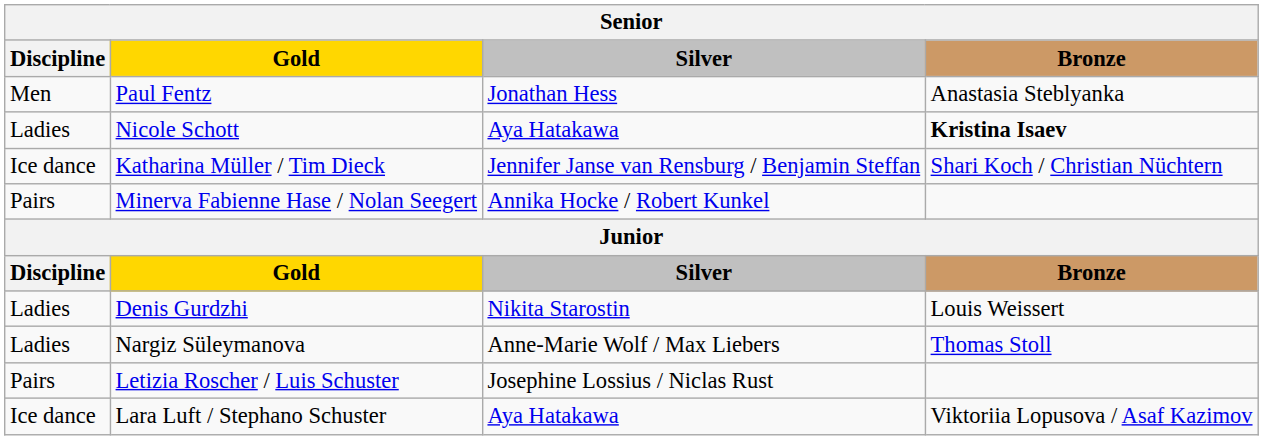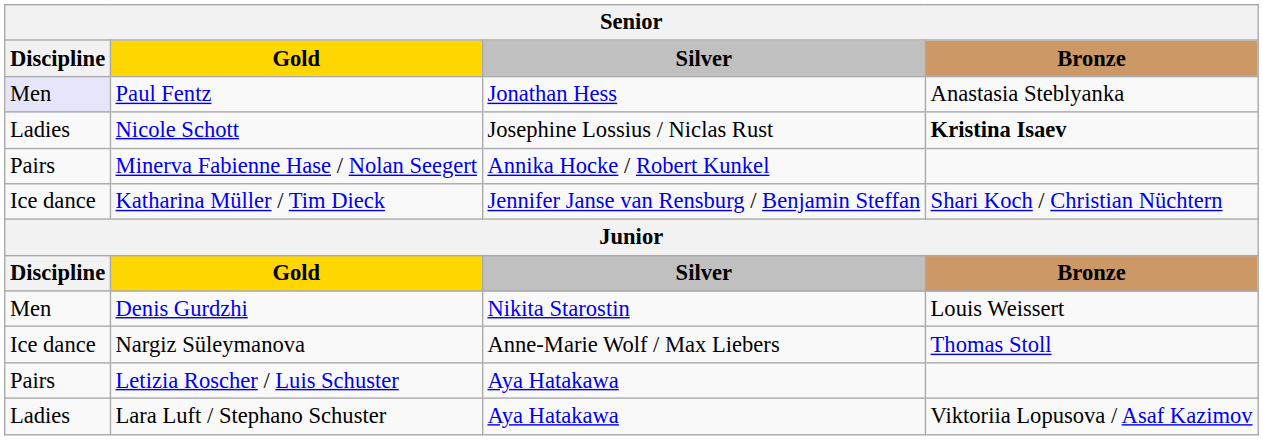 <table class="wikitable">
 <tr>
 <th colspan="4">Senior</th>
 </tr>
 <tr>
 <th>Discipline</th>
 <td align="center" bgcolor="gold"><strong>Gold</strong></td>
 <td align="center" bgcolor="silver"><strong>Silver</strong></td>
 <td align="center" bgcolor="cc9966"><strong>Bronze</strong></td>
 </tr>
 <tr>
-<td>Men</td>
+<td style="background: lavender;">Men</td>
 <td><a href='#'>Paul Fentz</a></td>
 <td><a href='#'>Jonathan Hess</a></td>
 <td>Anastasia Steblyanka</td>
 </tr>
 <tr>
 <td>Ladies</td>
 <td><a href='#'>Nicole Schott</a></td>
-<td><a href='#'>Aya Hatakawa</a></td>
+<td>Josephine Lossius / Niclas Rust</td>
 <td><strong>Kristina Isaev</strong></td>
+</tr>
+<tr>
+<td>Pairs</td>
+<td><a href='#'>Minerva Fabienne Hase</a> / <a href='#'>Nolan Seegert</a></td>
+<td><a href='#'>Annika Hocke</a> / <a href='#'>Robert Kunkel</a></td>
+<td></td>
 </tr>
 <tr>
 <td>Ice dance</td>
 <td><a href='#'>Katharina Müller</a> / <a href='#'>Tim Dieck</a></td>
 <td><a href='#'>Jennifer Janse van Rensburg</a> / <a href='#'>Benjamin Steffan</a></td>
 <td><a href='#'>Shari Koch</a> / <a href='#'>Christian Nüchtern</a></td>
-</tr>
-<tr>
-<td>Pairs</td>
-<td><a href='#'>Minerva Fabienne Hase</a> / <a href='#'>Nolan Seegert</a></td>
-<td><a href='#'>Annika Hocke</a> / <a href='#'>Robert Kunkel</a></td>
-<td></td>
 </tr>
 <tr>
 <th colspan="4">Junior</th>
 </tr>
 <tr>
 <th>Discipline</th>
 <td align="center" bgcolor="gold"><strong>Gold</strong></td>
 <td align="center" bgcolor="silver"><strong>Silver</strong></td>
 <td align="center" bgcolor="cc9966"><strong>Bronze</strong></td>
 </tr>
 <tr>
-<td>Ladies</td>
+<td>Men</td>
 <td><a href='#'>Denis Gurdzhi</a></td>
 <td><a href='#'>Nikita Starostin</a></td>
 <td>Louis Weissert</td>
 </tr>
 <tr>
-<td>Ladies</td>
+<td>Ice dance</td>
 <td>Nargiz Süleymanova</td>
 <td>Anne-Marie Wolf / Max Liebers</td>
 <td><a href='#'>Thomas Stoll</a></td>
 </tr>
 <tr>
 <td>Pairs</td>
 <td><a href='#'>Letizia Roscher</a> / <a href='#'>Luis Schuster</a></td>
-<td>Josephine Lossius / Niclas Rust</td>
+<td><a href='#'>Aya Hatakawa</a></td>
 <td></td>
 </tr>
 <tr>
-<td>Ice dance</td>
+<td>Ladies</td>
 <td>Lara Luft / Stephano Schuster</td>
 <td><a href='#'>Aya Hatakawa</a></td>
 <td>Viktoriia Lopusova / <a href='#'>Asaf Kazimov</a></td>
 </tr>
 </table>
